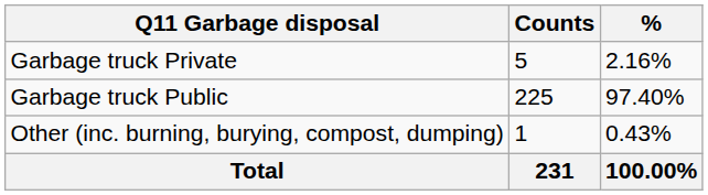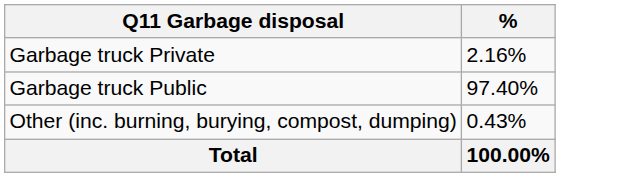 <table class="wikitable sortable">
 <tr>
 <th>Q11 Garbage disposal</th>
-<th>Counts</th>
 <th>%</th>
 </tr>
 <tr>
 <td>Garbage truck Private</td>
-<td>5</td>
 <td>2.16%</td>
 </tr>
 <tr>
 <td>Garbage truck Public</td>
-<td>225</td>
 <td>97.40%</td>
 </tr>
 <tr>
 <td>Other (inc. burning, burying, compost, dumping)</td>
-<td>1</td>
 <td>0.43%</td>
 </tr>
 <tr>
 <th>Total</th>
-<th>231</th>
 <th>100.00%</th>
 </tr>
 </table>
